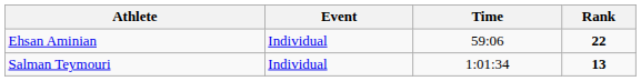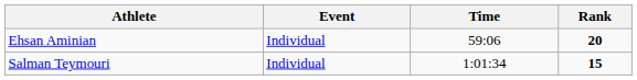 <table class="wikitable" width="50%" style="text-align:center; font-size:90%">
 <tr>
 <th width="35%">Athlete</th>
 <th width="20%">Event</th>
 <th width="20%">Time</th>
 <th width="10%">Rank</th>
 </tr>
 <tr>
 <td align=left><a href='#'>Ehsan Aminian</a></td>
 <td align=left><a href='#'>Individual</a></td>
 <td>59:06</td>
-<td><strong>22</strong></td>
+<td><strong>20</strong></td>
 </tr>
 <tr>
 <td align=left><a href='#'>Salman Teymouri</a></td>
 <td align=left><a href='#'>Individual</a></td>
 <td>1:01:34</td>
-<td><strong>13</strong></td>
+<td><strong>15</strong></td>
 </tr>
 </table>
